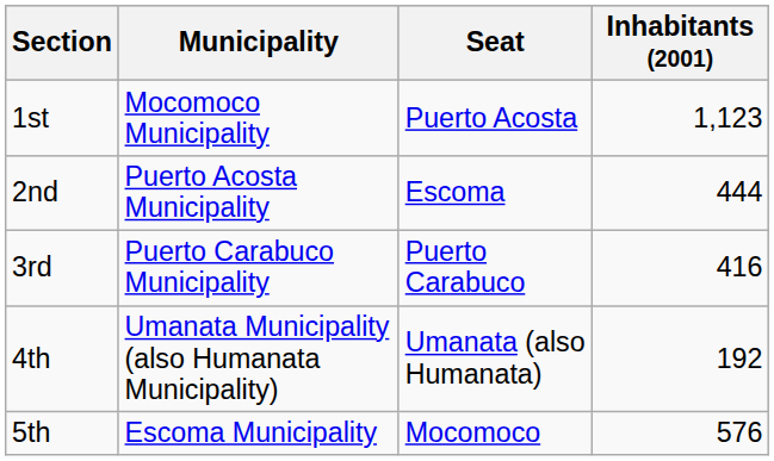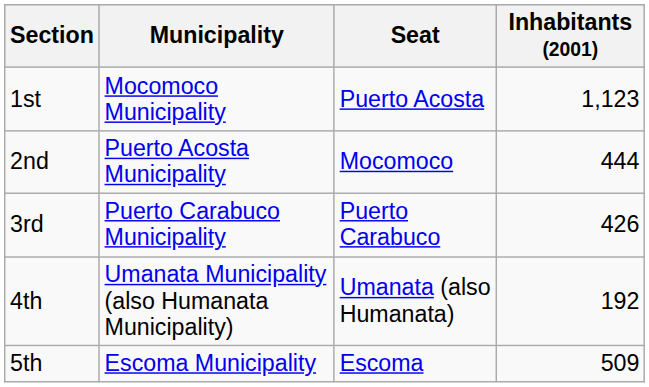 <table class="wikitable" style="width:35%;">
 <tr style="background:silver;">
 <th><strong>Section</strong></th>
 <th><strong>Municipality</strong></th>
 <th><strong>Seat</strong></th>
 <th><strong>Inhabitants</strong> <small> (2001) </small> </th>
 </tr>
 <tr>
 <td>1st</td>
 <td><a href='#'>Mocomoco Municipality</a></td>
 <td><a href='#'>Puerto Acosta</a></td>
 <td style="text-align:right;">1,123</td>
 </tr>
 <tr>
 <td>2nd</td>
 <td><a href='#'>Puerto Acosta Municipality</a></td>
-<td><a href='#'>Escoma</a></td>
+<td><a href='#'>Mocomoco</a></td>
 <td style="text-align:right;">444</td>
 </tr>
 <tr>
 <td>3rd</td>
 <td><a href='#'>Puerto Carabuco Municipality</a></td>
 <td><a href='#'>Puerto Carabuco</a></td>
-<td style="text-align:right;">416</td>
+<td style="text-align:right;">426</td>
 </tr>
 <tr>
 <td>4th</td>
 <td><a href='#'>Umanata Municipality</a> (also Humanata Municipality)</td>
 <td><a href='#'>Umanata</a> (also Humanata)</td>
 <td style="text-align:right;">192</td>
 </tr>
 <tr>
 <td>5th</td>
 <td><a href='#'>Escoma Municipality</a></td>
-<td><a href='#'>Mocomoco</a></td>
-<td style="text-align:right;">576</td>
+<td><a href='#'>Escoma</a></td>
+<td style="text-align:right;">509</td>
 </tr>
 </table>
